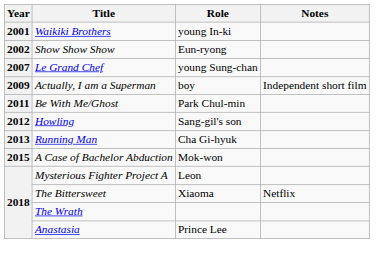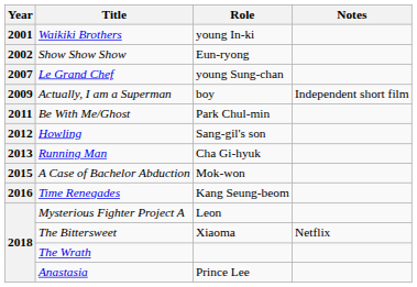 <table class="wikitable plainrowheaders sortable">
 <tr>
 <th scope="col">Year</th>
 <th scope="col">Title</th>
 <th scope="col">Role</th>
 <th scope="col">Notes</th>
 </tr>
 <tr>
 <th scope="row">2001</th>
 <td><em><a href='#'>Waikiki Brothers</a></em></td>
 <td>young In-ki</td>
 <td></td>
 </tr>
 <tr>
 <th scope="row">2002</th>
 <td><em>Show Show Show</em></td>
 <td>Eun-ryong</td>
 <td></td>
 </tr>
 <tr>
 <th scope="row">2007</th>
 <td><em><a href='#'>Le Grand Chef</a></em></td>
 <td>young Sung-chan</td>
 <td></td>
 </tr>
 <tr>
 <th scope="row">2009</th>
 <td><em>Actually, I am a Superman</em></td>
 <td>boy</td>
 <td>Independent short film</td>
 </tr>
 <tr>
 <th scope="row">2011</th>
 <td><em>Be With Me/Ghost</em></td>
 <td>Park Chul-min</td>
 <td></td>
 </tr>
 <tr>
 <th scope="row">2012</th>
 <td><em><a href='#'>Howling</a></em></td>
 <td>Sang-gil's son</td>
 <td></td>
 </tr>
 <tr>
 <th scope="row">2013</th>
 <td><em><a href='#'>Running Man</a></em></td>
 <td>Cha Gi-hyuk</td>
 <td></td>
 </tr>
 <tr>
 <th scope="row">2015</th>
 <td><em>A Case of Bachelor Abduction</em></td>
 <td>Mok-won</td>
 <td></td>
 </tr>
 <tr>
+<th scope="row">2016</th>
+<td><em><a href='#'>Time Renegades</a></em></td>
+<td>Kang Seung-beom</td>
+<td></td>
+</tr>
+<tr>
 <th scope="row" rowspan="4">2018</th>
 <td><em>Mysterious Fighter Project A</em></td>
 <td>Leon</td>
 <td></td>
 </tr>
 <tr>
 <td><em>The Bittersweet</em></td>
 <td>Xiaoma</td>
 <td>Netflix</td>
 </tr>
 <tr>
 <td><em><a href='#'>The Wrath</a></em></td>
 <td></td>
 <td></td>
 </tr>
 <tr>
 <td><em><a href='#'>Anastasia</a></em></td>
 <td>Prince Lee</td>
 <td></td>
 </tr>
 </table>
